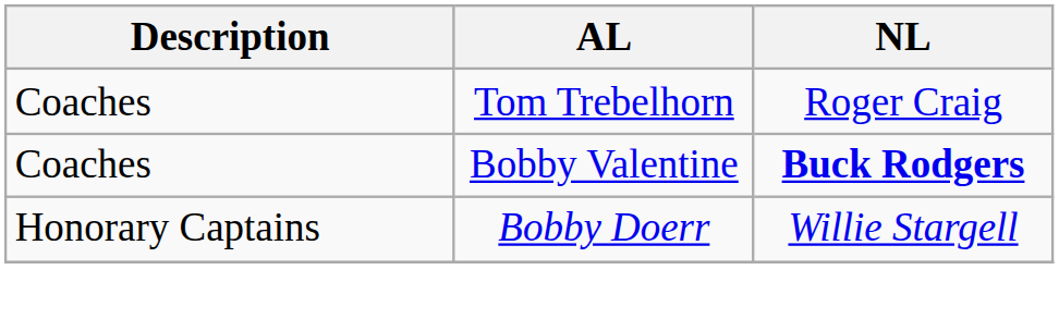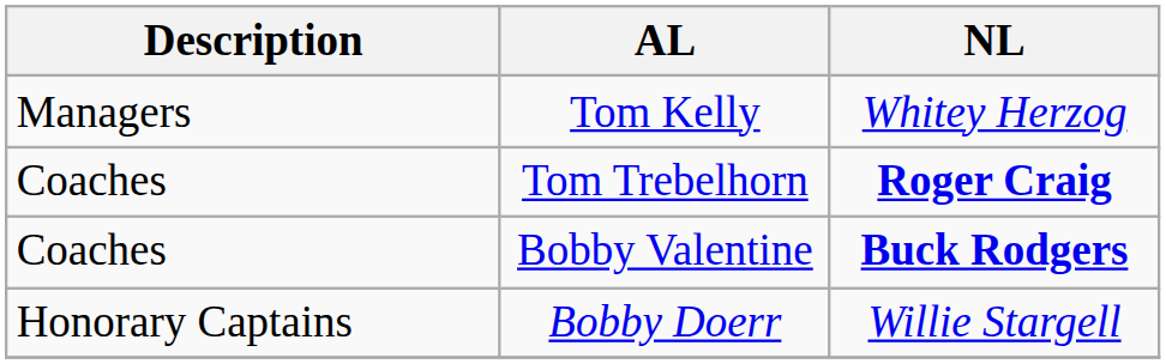 <table class="wikitable" width="33%">
 <tr align="center"  bgcolor="#dddddd">
 <th width="30%">Description</th>
 <th width="20%">AL</th>
 <th width="20%">NL</th>
 </tr>
 <tr align=center>
+<td align=left>Managers</td>
+<td><a href='#'>Tom Kelly</a></td>
+<td><em><a href='#'>Whitey Herzog</a></em></td>
+</tr>
+<tr align=center>
 <td align=left>Coaches</td>
 <td><a href='#'>Tom Trebelhorn</a></td>
-<td><a href='#'>Roger Craig</a></td>
+<td><strong><a href='#'>Roger Craig</a></strong></td>
 </tr>
 <tr align=center>
 <td align=left>Coaches</td>
 <td><a href='#'>Bobby Valentine</a></td>
 <td><strong><a href='#'>Buck Rodgers</a></strong></td>
 </tr>
 <tr align=center>
 <td align=left>Honorary Captains</td>
 <td><em><a href='#'>Bobby Doerr</a></em></td>
 <td><em><a href='#'>Willie Stargell</a></em></td>
 </tr>
 <tr align=center>
 </tr>
 </table>
